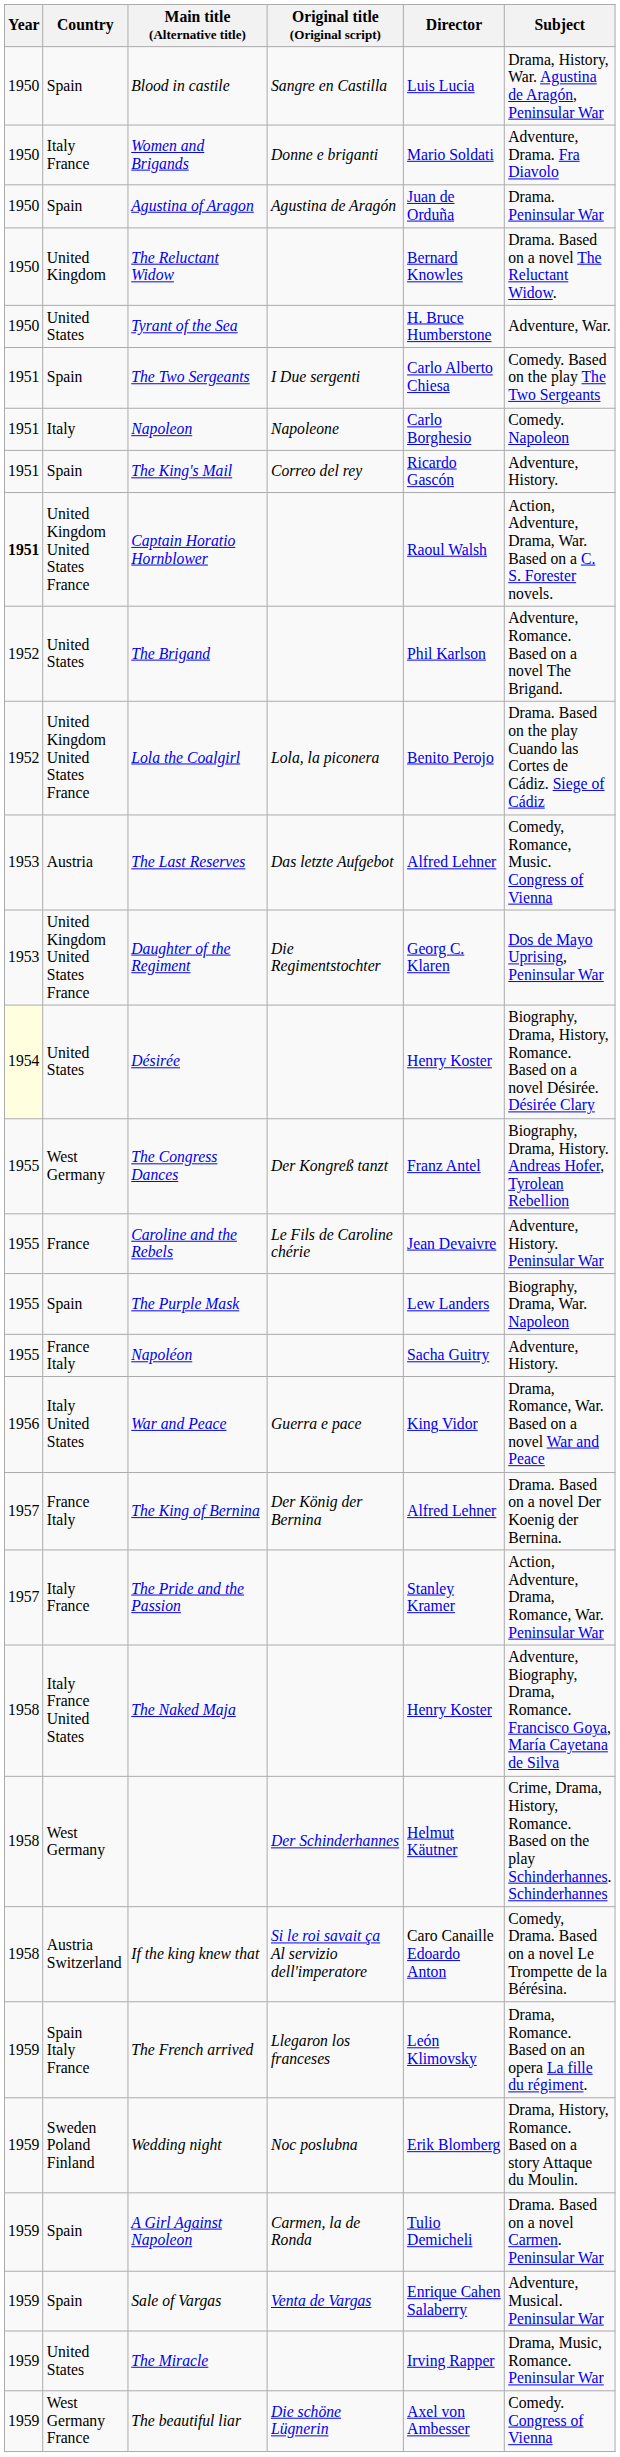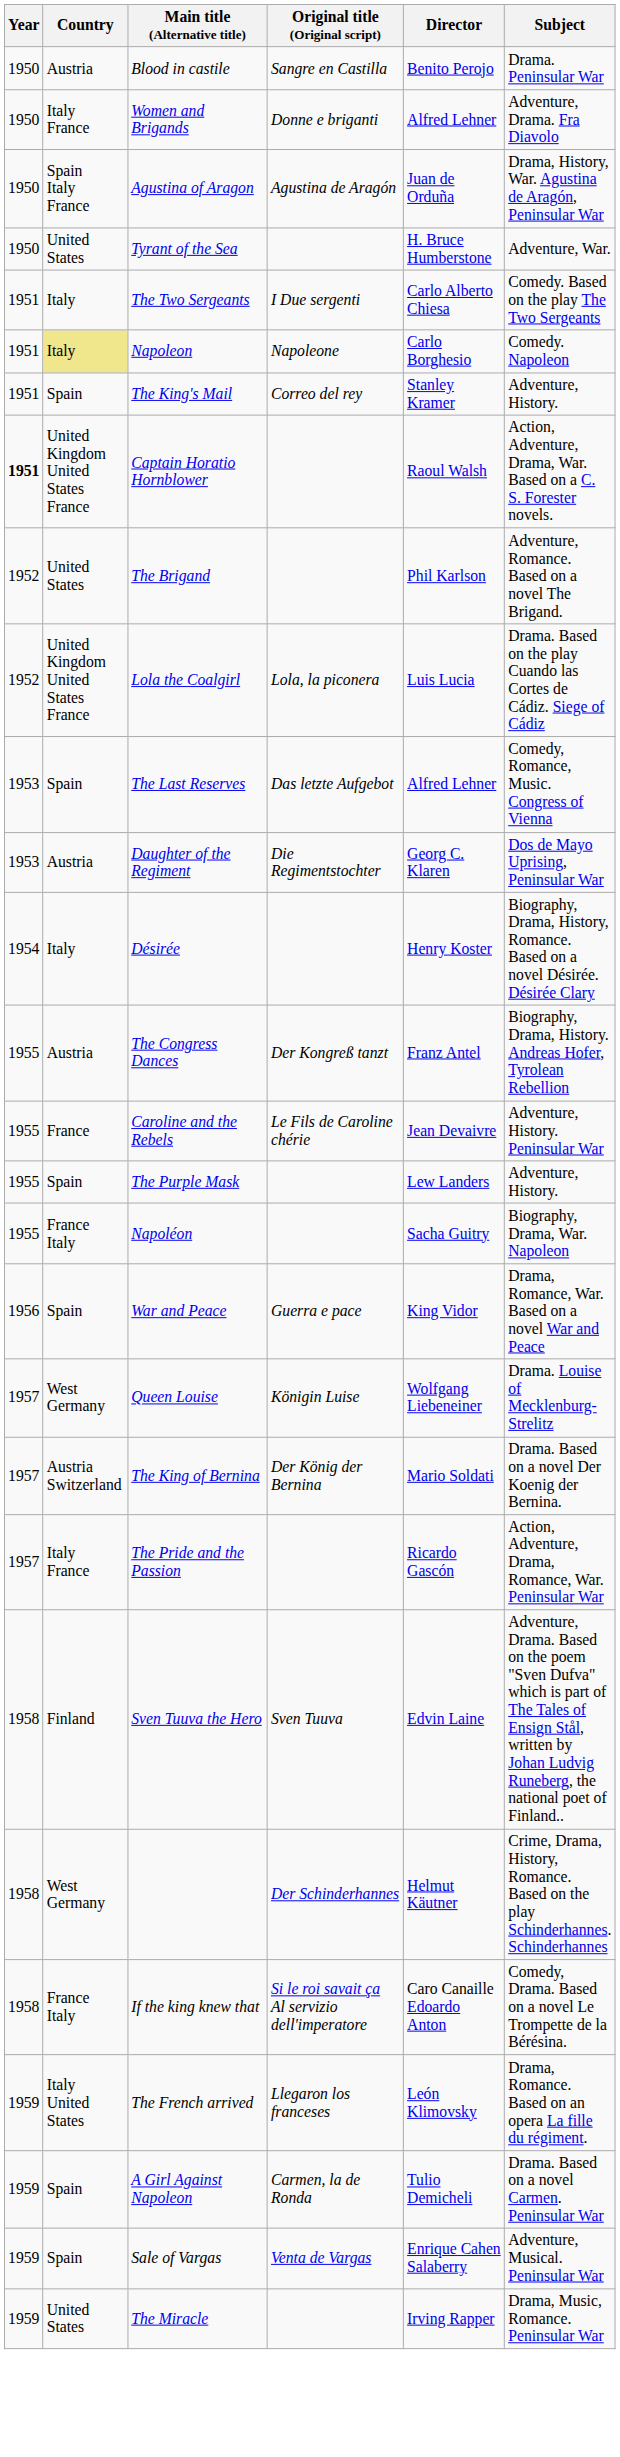 <table class="wikitable sortable" style="width:100%;">
 <tr>
 <th>Year</th>
 <th width= 80>Country</th>
 <th class="unsortable" style="width:160px;">Main title<br><small>(Alternative title)</small></th>
 <th class="unsortable" style="width:140px;">Original title<br><small>(Original script)</small></th>
 <th width=100>Director</th>
 <th class="unsortable">Subject</th>
 </tr>
 <tr>
 <td>1950</td>
-<td>Spain</td>
+<td>Austria</td>
 <td><em>Blood in castile</em></td>
 <td><em>Sangre en Castilla</em></td>
-<td><a href='#'>Luis Lucia</a></td>
-<td>Drama, History, War. <a href='#'>Agustina de Aragón</a>, <a href='#'>Peninsular War</a></td>
+<td><a href='#'>Benito Perojo</a></td>
+<td>Drama. <a href='#'>Peninsular War</a></td>
 </tr>
 <tr>
 <td>1950</td>
 <td>Italy<br>France</td>
 <td><em><a href='#'>Women and Brigands</a></em></td>
 <td><em>Donne e briganti</em></td>
-<td><a href='#'>Mario Soldati</a></td>
+<td><a href='#'>Alfred Lehner</a></td>
 <td>Adventure, Drama. <a href='#'>Fra Diavolo</a></td>
 </tr>
 <tr>
 <td>1950</td>
-<td>Spain</td>
+<td>Spain<br>Italy<br>France</td>
 <td><em><a href='#'>Agustina of Aragon</a></em></td>
 <td><em>Agustina de Aragón</em></td>
 <td><a href='#'>Juan de Orduña</a></td>
-<td>Drama. <a href='#'>Peninsular War</a></td>
-</tr>
-<tr>
-<td>1950</td>
-<td>United Kingdom</td>
-<td><em><a href='#'>The Reluctant Widow</a></em></td>
-<td></td>
-<td><a href='#'>Bernard Knowles</a></td>
-<td>Drama. Based on a novel <a href='#'>The Reluctant Widow</a>.</td>
+<td>Drama, History, War. <a href='#'>Agustina de Aragón</a>, <a href='#'>Peninsular War</a></td>
 </tr>
 <tr>
 <td>1950</td>
 <td>United States</td>
 <td><em><a href='#'>Tyrant of the Sea</a></em></td>
 <td></td>
 <td><a href='#'>H. Bruce Humberstone</a></td>
 <td>Adventure, War.</td>
 </tr>
 <tr>
 <td>1951</td>
-<td>Spain</td>
+<td>Italy</td>
 <td><em><a href='#'>The Two Sergeants</a></em></td>
 <td><em>I Due sergenti</em></td>
 <td><a href='#'>Carlo Alberto Chiesa</a></td>
 <td>Comedy. Based on the play <a href='#'>The Two Sergeants</a></td>
 </tr>
 <tr>
 <td>1951</td>
-<td>Italy</td>
+<td style="background: khaki;">Italy</td>
 <td><em><a href='#'>Napoleon</a></em></td>
 <td><em>Napoleone</em></td>
 <td><a href='#'>Carlo Borghesio</a></td>
 <td>Comedy. <a href='#'>Napoleon</a></td>
 </tr>
 <tr>
 <td>1951</td>
 <td>Spain</td>
 <td><em><a href='#'>The King's Mail</a></em></td>
 <td><em>Correo del rey</em></td>
-<td><a href='#'>Ricardo Gascón</a></td>
+<td><a href='#'>Stanley Kramer</a></td>
 <td>Adventure, History.</td>
 </tr>
 <tr>
 <td><strong>1951</strong></td>
 <td>United Kingdom<br>United States<br>France</td>
 <td><em><a href='#'>Captain Horatio Hornblower</a></em></td>
 <td></td>
 <td><a href='#'>Raoul Walsh</a></td>
 <td>Action, Adventure, Drama, War. Based on a <a href='#'>C. S. Forester</a> novels.</td>
 </tr>
 <tr>
 <td>1952</td>
 <td>United States</td>
 <td><em><a href='#'>The Brigand</a></em></td>
 <td></td>
 <td><a href='#'>Phil Karlson</a></td>
 <td>Adventure, Romance. Based on a novel The Brigand.</td>
 </tr>
 <tr>
 <td>1952</td>
 <td>United Kingdom<br>United States<br>France</td>
 <td><em><a href='#'>Lola the Coalgirl</a></em></td>
 <td><em>Lola, la piconera</em></td>
-<td><a href='#'>Benito Perojo</a></td>
+<td><a href='#'>Luis Lucia</a></td>
 <td>Drama. Based on the play Cuando las Cortes de Cádiz. <a href='#'>Siege of Cádiz</a></td>
 </tr>
 <tr>
 <td>1953</td>
-<td>Austria</td>
+<td>Spain</td>
 <td><em><a href='#'>The Last Reserves</a></em></td>
 <td><em>Das letzte Aufgebot</em></td>
 <td><a href='#'>Alfred Lehner</a></td>
 <td>Comedy, Romance, Music. <a href='#'>Congress of Vienna</a></td>
 </tr>
 <tr>
 <td>1953</td>
-<td>United Kingdom<br>United States<br>France</td>
+<td>Austria</td>
 <td><em><a href='#'>Daughter of the Regiment</a></em></td>
 <td><em>Die Regimentstochter</em></td>
 <td><a href='#'>Georg C. Klaren</a></td>
 <td><a href='#'>Dos de Mayo Uprising</a>, <a href='#'>Peninsular War</a></td>
 </tr>
 <tr>
-<td style="background: lightyellow;">1954</td>
-<td>United States</td>
+<td>1954</td>
+<td>Italy</td>
 <td><em><a href='#'>Désirée</a></em></td>
 <td></td>
 <td><a href='#'>Henry Koster</a></td>
 <td>Biography, Drama, History, Romance. Based on a novel Désirée. <a href='#'>Désirée Clary</a></td>
 </tr>
 <tr>
 <td>1955</td>
-<td>West Germany</td>
+<td>Austria</td>
 <td><em><a href='#'>The Congress Dances</a></em></td>
 <td><em>Der Kongreß tanzt</em></td>
 <td><a href='#'>Franz Antel</a></td>
 <td>Biography, Drama, History. <a href='#'>Andreas Hofer</a>, <a href='#'>Tyrolean Rebellion</a></td>
 </tr>
 <tr>
 <td>1955</td>
 <td>France</td>
 <td><em><a href='#'>Caroline and the Rebels</a></em></td>
 <td><em>Le Fils de Caroline chérie</em></td>
 <td><a href='#'>Jean Devaivre</a></td>
 <td>Adventure, History. <a href='#'>Peninsular War</a></td>
 </tr>
 <tr>
 <td>1955</td>
 <td>Spain</td>
 <td><em><a href='#'>The Purple Mask</a></em></td>
 <td></td>
 <td><a href='#'>Lew Landers</a></td>
-<td>Biography, Drama, War. <a href='#'>Napoleon</a></td>
+<td>Adventure, History.</td>
 </tr>
 <tr>
 <td>1955</td>
 <td>France<br>Italy</td>
 <td><em><a href='#'>Napoléon</a></em></td>
 <td></td>
 <td><a href='#'>Sacha Guitry</a></td>
-<td>Adventure, History.</td>
+<td>Biography, Drama, War. <a href='#'>Napoleon</a></td>
 </tr>
 <tr>
 <td>1956</td>
-<td>Italy<br>United States</td>
+<td>Spain</td>
 <td><em><a href='#'>War and Peace</a></em></td>
 <td><em>Guerra e pace</em></td>
 <td><a href='#'>King Vidor</a></td>
 <td>Drama, Romance, War. Based on a novel <a href='#'>War and Peace</a></td>
 </tr>
 <tr>
 <td>1957</td>
-<td>France<br>Italy</td>
+<td>West Germany</td>
+<td><em><a href='#'>Queen Louise</a></em></td>
+<td><em>Königin Luise</em></td>
+<td><a href='#'>Wolfgang Liebeneiner</a></td>
+<td>Drama. <a href='#'>Louise of Mecklenburg-Strelitz</a></td>
+</tr>
+<tr>
+<td>1957</td>
+<td>Austria<br>Switzerland</td>
 <td><em><a href='#'>The King of Bernina</a></em></td>
 <td><em>Der König der Bernina</em></td>
-<td><a href='#'>Alfred Lehner</a></td>
+<td><a href='#'>Mario Soldati</a></td>
 <td>Drama. Based on a novel Der Koenig der Bernina.</td>
 </tr>
 <tr>
 <td>1957</td>
 <td>Italy<br>France</td>
 <td><em><a href='#'>The Pride and the Passion</a></em></td>
 <td></td>
-<td><a href='#'>Stanley Kramer</a></td>
+<td><a href='#'>Ricardo Gascón</a></td>
 <td>Action, Adventure, Drama, Romance, War. <a href='#'>Peninsular War</a></td>
 </tr>
 <tr>
 <td>1958</td>
-<td>Italy<br>France<br>United States</td>
-<td><em><a href='#'>The Naked Maja</a></em></td>
-<td></td>
-<td><a href='#'>Henry Koster</a></td>
-<td>Adventure, Biography, Drama, Romance. <a href='#'>Francisco Goya</a>, <a href='#'>María Cayetana de Silva</a></td>
+<td>Finland</td>
+<td><em><a href='#'>Sven Tuuva the Hero</a></em></td>
+<td><em>Sven Tuuva</em></td>
+<td><a href='#'>Edvin Laine</a></td>
+<td>Adventure, Drama. Based on the poem "Sven Dufva" which is part of <a href='#'>The Tales of Ensign Stål</a>, written by <a href='#'>Johan Ludvig Runeberg</a>, the national poet of Finland..</td>
 </tr>
 <tr>
 <td>1958</td>
 <td>West Germany</td>
 <td></td>
 <td><em><a href='#'>Der Schinderhannes</a></em></td>
 <td><a href='#'>Helmut Käutner</a></td>
 <td>Crime, Drama, History, Romance. Based on the play <a href='#'>Schinderhannes</a>. <a href='#'>Schinderhannes</a></td>
 </tr>
 <tr>
 <td>1958</td>
-<td>Austria<br>Switzerland</td>
+<td>France<br>Italy</td>
 <td><em>If the king knew that</em></td>
 <td><em><a href='#'>Si le roi savait ça</a></em><br><em>Al servizio dell'imperatore</em></td>
 <td>Caro Canaille<br><a href='#'>Edoardo Anton</a></td>
 <td>Comedy, Drama. Based on a novel Le Trompette de la Bérésina.</td>
 </tr>
 <tr>
 <td>1959</td>
-<td>Spain<br>Italy<br>France</td>
+<td>Italy<br>United States</td>
 <td><em>The French arrived</em></td>
 <td><em>Llegaron los franceses</em></td>
 <td><a href='#'>León Klimovsky</a></td>
 <td>Drama, Romance. Based on an opera <a href='#'>La fille du régiment</a>.</td>
-</tr>
-<tr>
-<td>1959</td>
-<td>Sweden<br>Poland<br>Finland</td>
-<td><em>Wedding night</em></td>
-<td><em>Noc poslubna</em></td>
-<td><a href='#'>Erik Blomberg</a></td>
-<td>Drama, History, Romance. Based on a story Attaque du Moulin.</td>
 </tr>
 <tr>
 <td>1959</td>
 <td>Spain</td>
 <td><em><a href='#'>A Girl Against Napoleon</a></em></td>
 <td><em>Carmen, la de Ronda</em></td>
 <td><a href='#'>Tulio Demicheli</a></td>
 <td>Drama. Based on a novel <a href='#'>Carmen</a>. <a href='#'>Peninsular War</a></td>
 </tr>
 <tr>
 <td>1959</td>
 <td>Spain</td>
 <td><em>Sale of Vargas</em></td>
 <td><em><a href='#'>Venta de Vargas</a></em></td>
 <td><a href='#'>Enrique Cahen Salaberry</a></td>
 <td>Adventure, Musical. <a href='#'>Peninsular War</a></td>
 </tr>
 <tr>
 <td>1959</td>
 <td>United States</td>
 <td><em><a href='#'>The Miracle</a></em></td>
 <td></td>
 <td><a href='#'>Irving Rapper</a></td>
 <td>Drama, Music, Romance. <a href='#'>Peninsular War</a></td>
 </tr>
-<tr>
-<td>1959</td>
-<td>West Germany<br>France</td>
-<td><em>The beautiful liar</em></td>
-<td><em><a href='#'>Die schöne Lügnerin</a></em></td>
-<td><a href='#'>Axel von Ambesser</a></td>
-<td>Comedy. <a href='#'>Congress of Vienna</a></td>
-</tr>
 </table>
